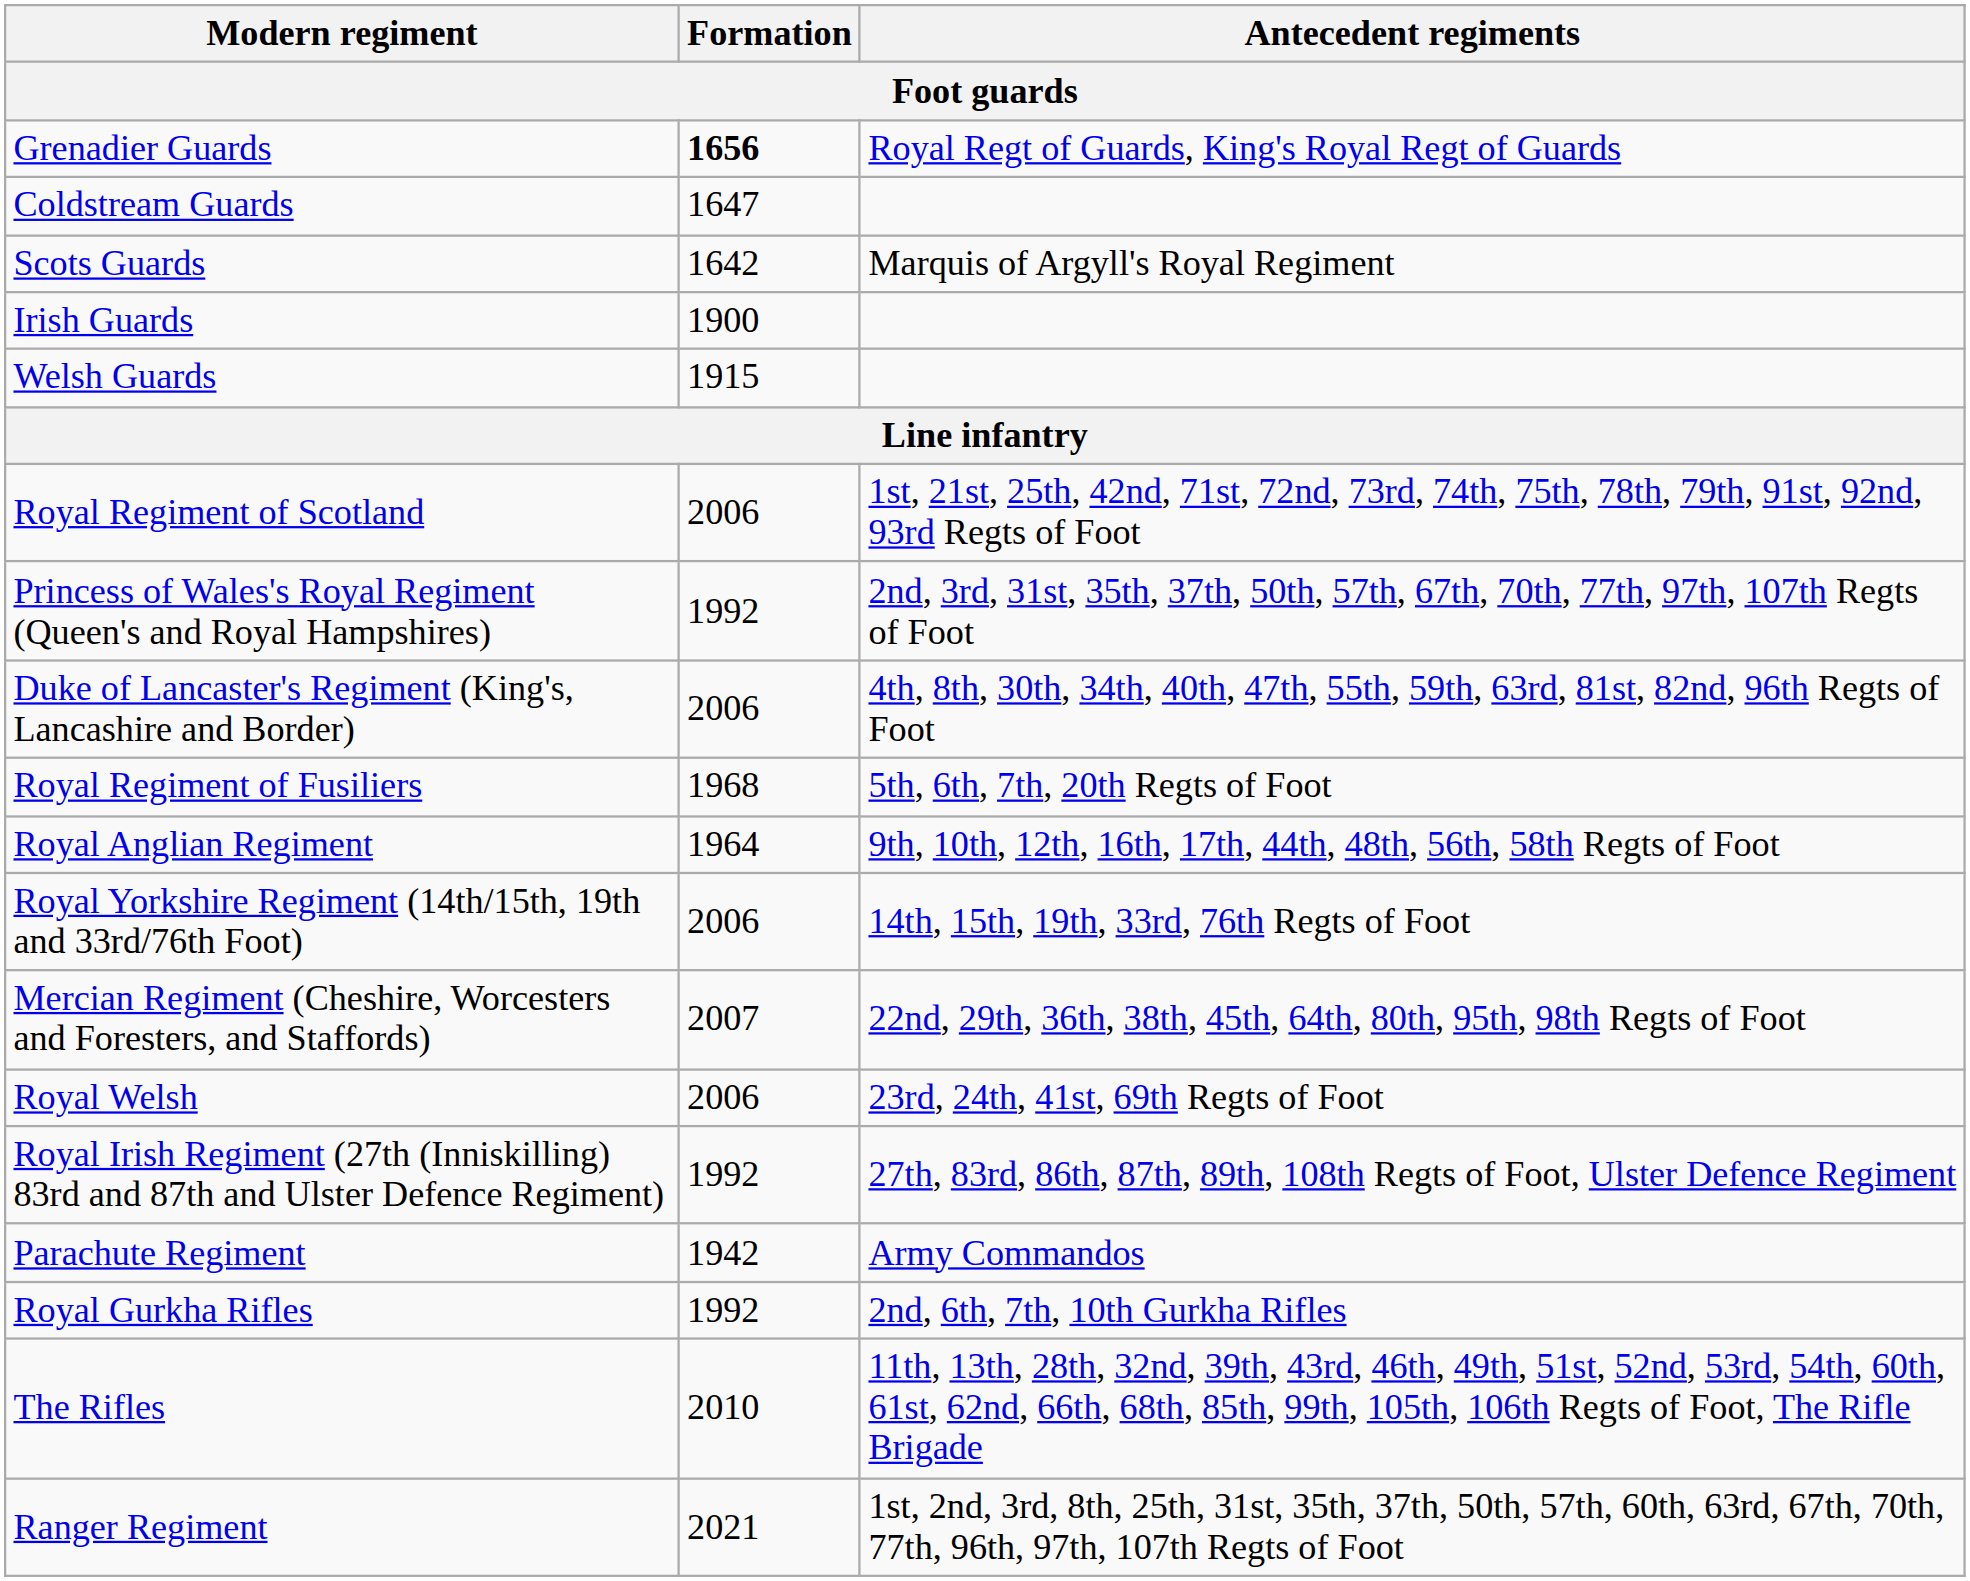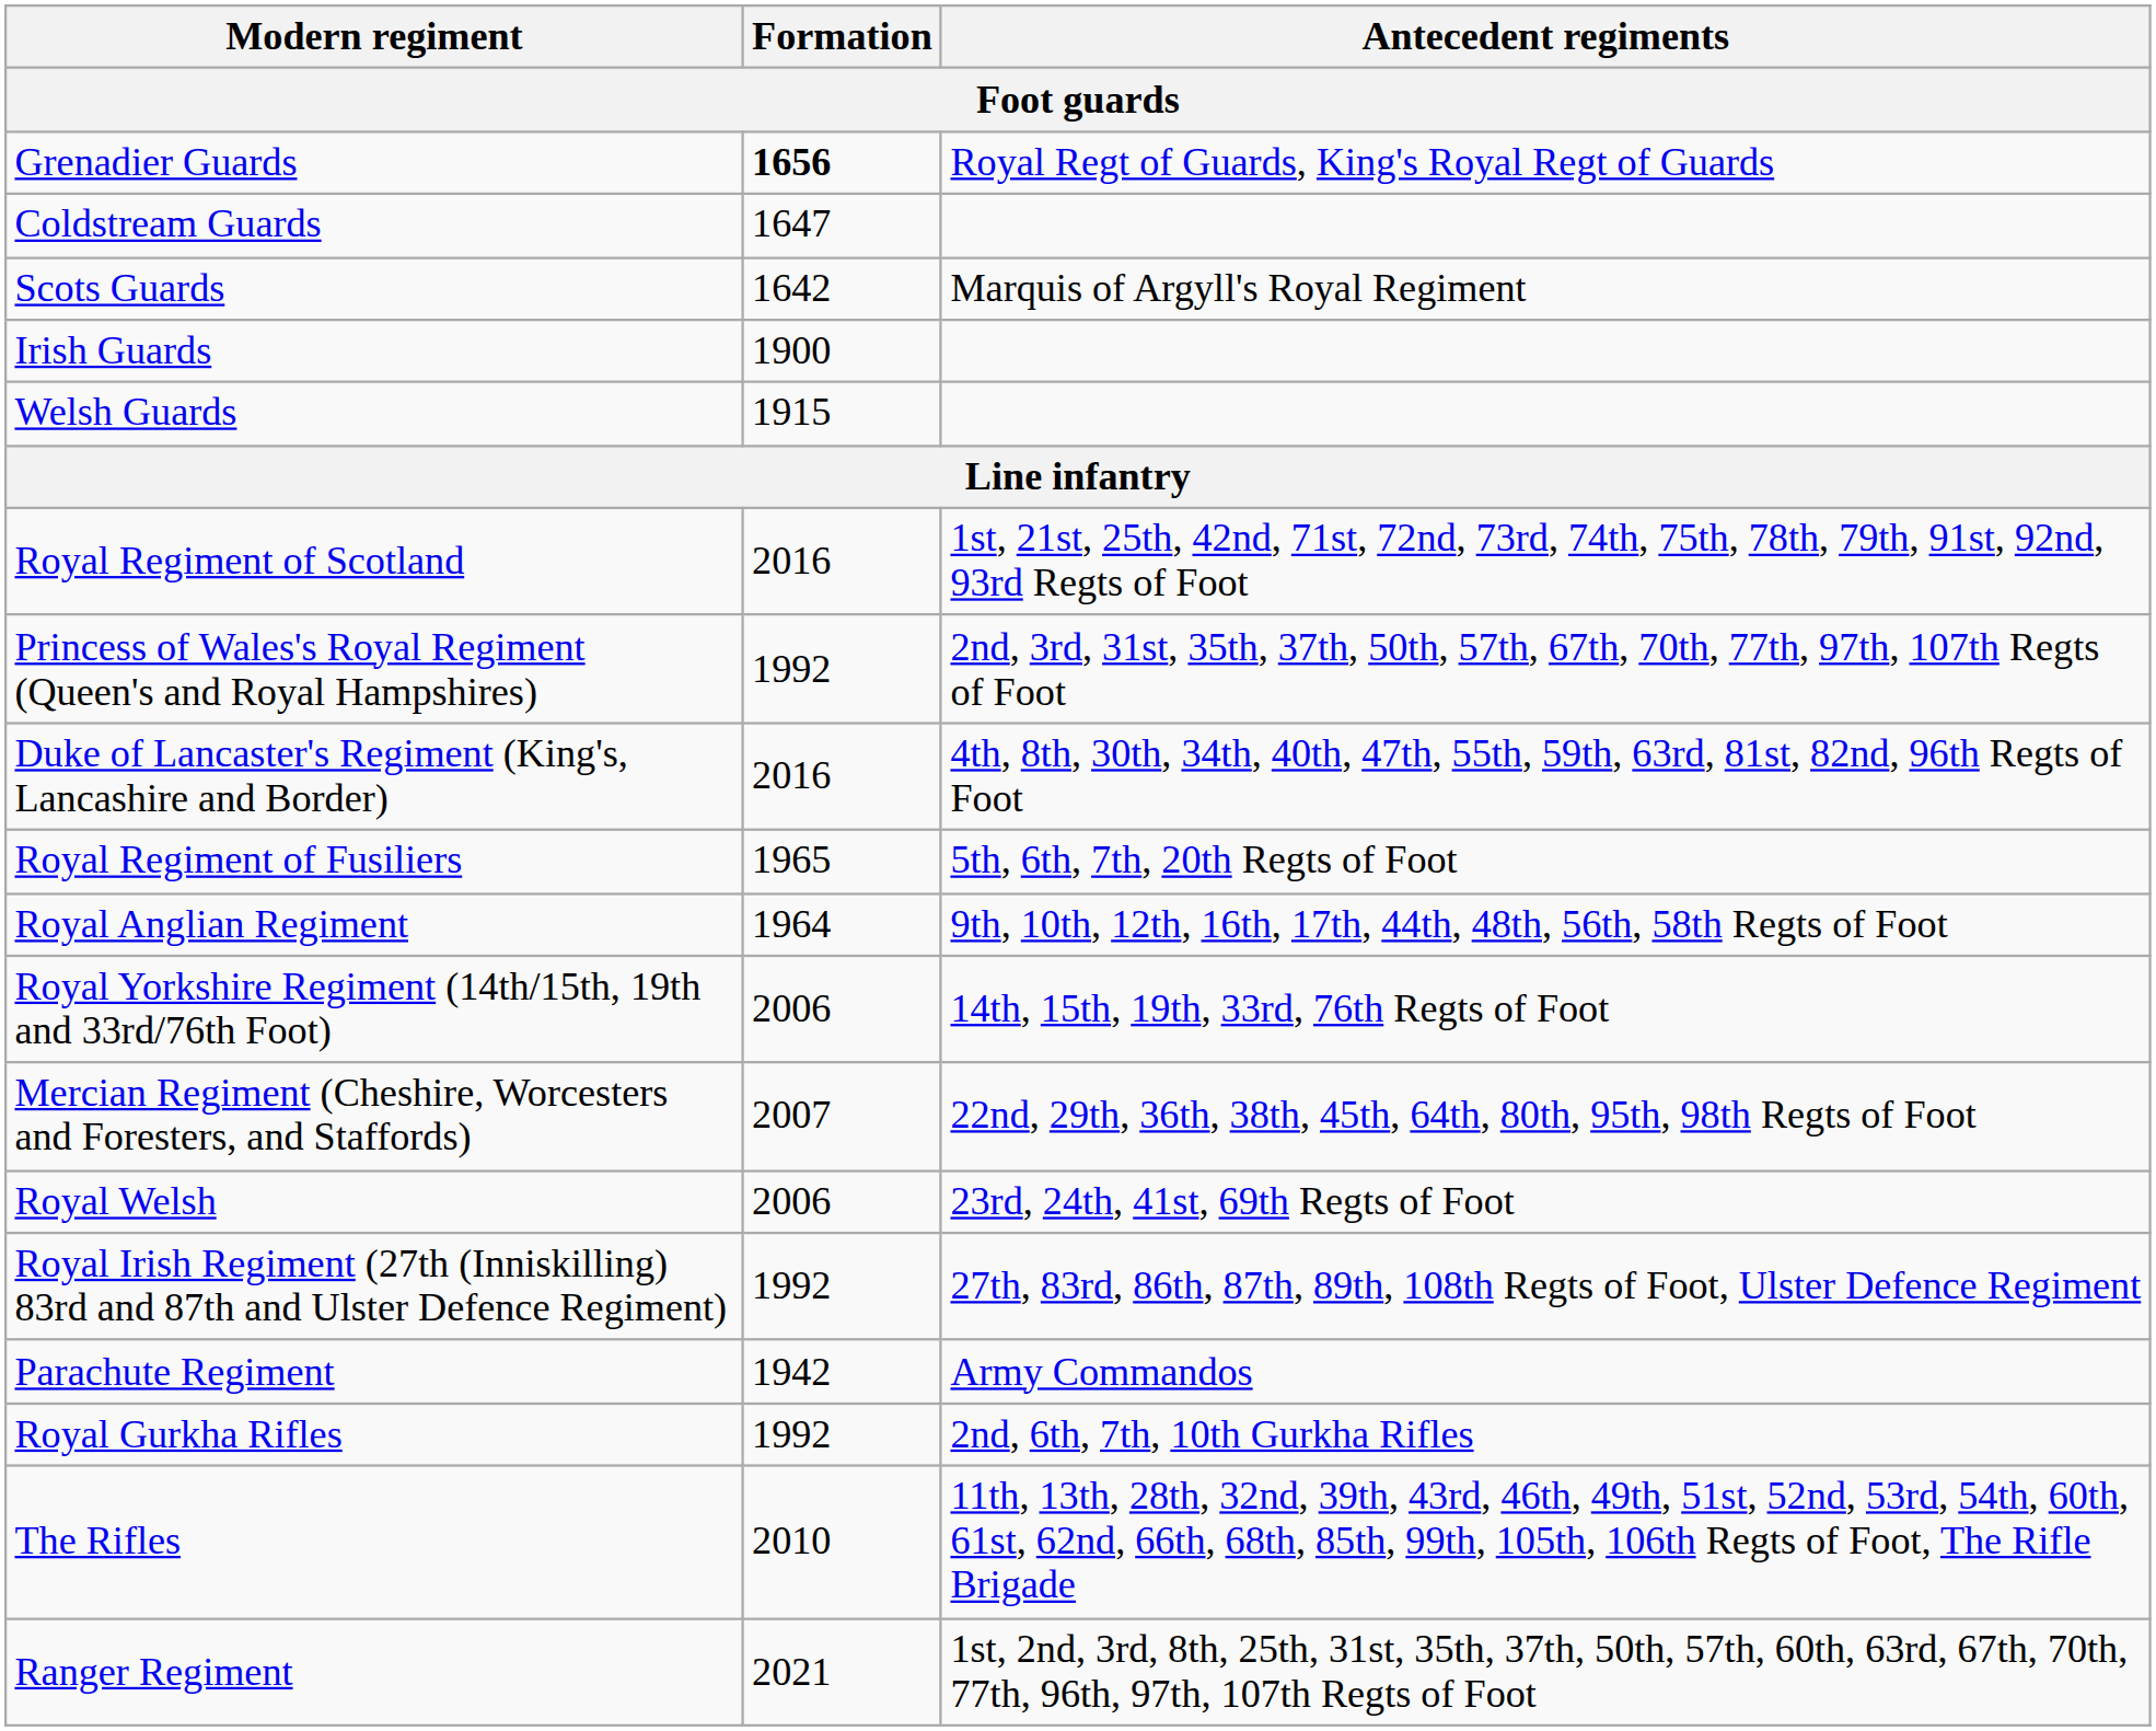 <table class="wikitable">
 <tr>
 <th>Modern regiment</th>
 <th>Formation</th>
 <th>Antecedent regiments</th>
 </tr>
 <tr>
 <th colspan=6>Foot guards</th>
 </tr>
 <tr>
 <td><a href='#'>Grenadier Guards</a></td>
 <td><strong>1656</strong></td>
 <td><a href='#'>Royal Regt of Guards</a>, <a href='#'>King's Royal Regt of Guards</a></td>
 </tr>
 <tr>
 <td><a href='#'>Coldstream Guards</a></td>
 <td>1647</td>
 <td></td>
 </tr>
 <tr>
 <td><a href='#'>Scots Guards</a></td>
 <td>1642</td>
 <td>Marquis of Argyll's Royal Regiment</td>
 </tr>
 <tr>
 <td><a href='#'>Irish Guards</a></td>
 <td>1900</td>
 <td></td>
 </tr>
 <tr>
 <td><a href='#'>Welsh Guards</a></td>
 <td>1915</td>
 <td></td>
 </tr>
 <tr>
 <th colspan=6>Line infantry</th>
 </tr>
 <tr>
 <td><a href='#'>Royal Regiment of Scotland</a></td>
-<td>2006</td>
+<td>2016</td>
 <td><a href='#'>1st</a>, <a href='#'>21st</a>, <a href='#'>25th</a>, <a href='#'>42nd</a>, <a href='#'>71st</a>, <a href='#'>72nd</a>, <a href='#'>73rd</a>, <a href='#'>74th</a>, <a href='#'>75th</a>, <a href='#'>78th</a>, <a href='#'>79th</a>, <a href='#'>91st</a>, <a href='#'>92nd</a>, <a href='#'>93rd</a> Regts of Foot</td>
 </tr>
 <tr>
 <td><a href='#'>Princess of Wales's Royal Regiment</a> (Queen's and Royal Hampshires)</td>
 <td>1992</td>
 <td><a href='#'>2nd</a>, <a href='#'>3rd</a>, <a href='#'>31st</a>, <a href='#'>35th</a>, <a href='#'>37th</a>, <a href='#'>50th</a>, <a href='#'>57th</a>, <a href='#'>67th</a>, <a href='#'>70th</a>, <a href='#'>77th</a>, <a href='#'>97th</a>, <a href='#'>107th</a> Regts of Foot</td>
 </tr>
 <tr>
 <td><a href='#'>Duke of Lancaster's Regiment</a> (King's, Lancashire and Border)</td>
-<td>2006</td>
+<td>2016</td>
 <td><a href='#'>4th</a>, <a href='#'>8th</a>, <a href='#'>30th</a>, <a href='#'>34th</a>, <a href='#'>40th</a>, <a href='#'>47th</a>, <a href='#'>55th</a>, <a href='#'>59th</a>, <a href='#'>63rd</a>, <a href='#'>81st</a>, <a href='#'>82nd</a>, <a href='#'>96th</a> Regts of Foot</td>
 </tr>
 <tr>
 <td><a href='#'>Royal Regiment of Fusiliers</a></td>
-<td>1968</td>
+<td>1965</td>
 <td><a href='#'>5th</a>, <a href='#'>6th</a>, <a href='#'>7th</a>, <a href='#'>20th</a> Regts of Foot</td>
 </tr>
 <tr>
 <td><a href='#'>Royal Anglian Regiment</a></td>
 <td>1964</td>
 <td><a href='#'>9th</a>, <a href='#'>10th</a>, <a href='#'>12th</a>, <a href='#'>16th</a>, <a href='#'>17th</a>, <a href='#'>44th</a>, <a href='#'>48th</a>, <a href='#'>56th</a>, <a href='#'>58th</a> Regts of Foot</td>
 </tr>
 <tr>
 <td><a href='#'>Royal Yorkshire Regiment</a> (14th/15th, 19th and 33rd/76th Foot)</td>
 <td>2006</td>
 <td><a href='#'>14th</a>, <a href='#'>15th</a>, <a href='#'>19th</a>, <a href='#'>33rd</a>, <a href='#'>76th</a> Regts of Foot</td>
 </tr>
 <tr>
 <td><a href='#'>Mercian Regiment</a> (Cheshire, Worcesters and Foresters, and Staffords)</td>
 <td>2007</td>
 <td><a href='#'>22nd</a>, <a href='#'>29th</a>, <a href='#'>36th</a>, <a href='#'>38th</a>, <a href='#'>45th</a>, <a href='#'>64th</a>, <a href='#'>80th</a>, <a href='#'>95th</a>, <a href='#'>98th</a> Regts of Foot</td>
 </tr>
 <tr>
 <td><a href='#'>Royal Welsh</a></td>
 <td>2006</td>
 <td><a href='#'>23rd</a>, <a href='#'>24th</a>, <a href='#'>41st</a>, <a href='#'>69th</a> Regts of Foot</td>
 </tr>
 <tr>
 <td><a href='#'>Royal Irish Regiment</a> (27th (Inniskilling) 83rd and 87th and Ulster Defence Regiment)</td>
 <td>1992</td>
 <td><a href='#'>27th</a>, <a href='#'>83rd</a>, <a href='#'>86th</a>, <a href='#'>87th</a>, <a href='#'>89th</a>, <a href='#'>108th</a> Regts of Foot, <a href='#'>Ulster Defence Regiment</a></td>
 </tr>
 <tr>
 <td><a href='#'>Parachute Regiment</a></td>
 <td>1942</td>
 <td><a href='#'>Army Commandos</a></td>
 </tr>
 <tr>
 <td><a href='#'>Royal Gurkha Rifles</a></td>
 <td>1992</td>
 <td><a href='#'>2nd</a>, <a href='#'>6th</a>, <a href='#'>7th</a>, <a href='#'>10th Gurkha Rifles</a></td>
 </tr>
 <tr>
 <td><a href='#'>The Rifles</a></td>
 <td>2010</td>
 <td><a href='#'>11th</a>, <a href='#'>13th</a>, <a href='#'>28th</a>, <a href='#'>32nd</a>, <a href='#'>39th</a>, <a href='#'>43rd</a>, <a href='#'>46th</a>, <a href='#'>49th</a>, <a href='#'>51st</a>, <a href='#'>52nd</a>, <a href='#'>53rd</a>, <a href='#'>54th</a>, <a href='#'>60th</a>, <a href='#'>61st</a>, <a href='#'>62nd</a>, <a href='#'>66th</a>, <a href='#'>68th</a>, <a href='#'>85th</a>, <a href='#'>99th</a>, <a href='#'>105th</a>, <a href='#'>106th</a> Regts of Foot, <a href='#'>The Rifle Brigade</a></td>
 </tr>
 <tr>
 <td><a href='#'>Ranger Regiment</a></td>
 <td>2021</td>
 <td>1st, 2nd, 3rd, 8th, 25th, 31st, 35th, 37th, 50th, 57th, 60th, 63rd, 67th, 70th, 77th, 96th, 97th, 107th Regts of Foot</td>
 </tr>
 </table>
